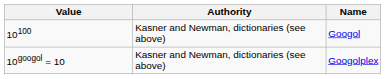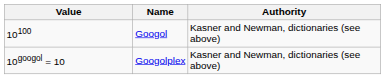 <table class="wikitable">
 <tr>
 <th width=200>Value</th>
+<th>Name</th>
 <th>Authority</th>
-<th>Name</th>
 </tr>
 <tr>
 <td>10<sup>100</sup></td>
+<td><a href='#'>Googol</a></td>
 <td>Kasner and Newman, dictionaries (see above)</td>
-<td><a href='#'>Googol</a></td>
 </tr>
 <tr>
 <td>10<sup>googol</sup> = 10</td>
+<td><a href='#'>Googolplex</a></td>
 <td>Kasner and Newman, dictionaries (see above)</td>
-<td><a href='#'>Googolplex</a></td>
 </tr>
 </table>
